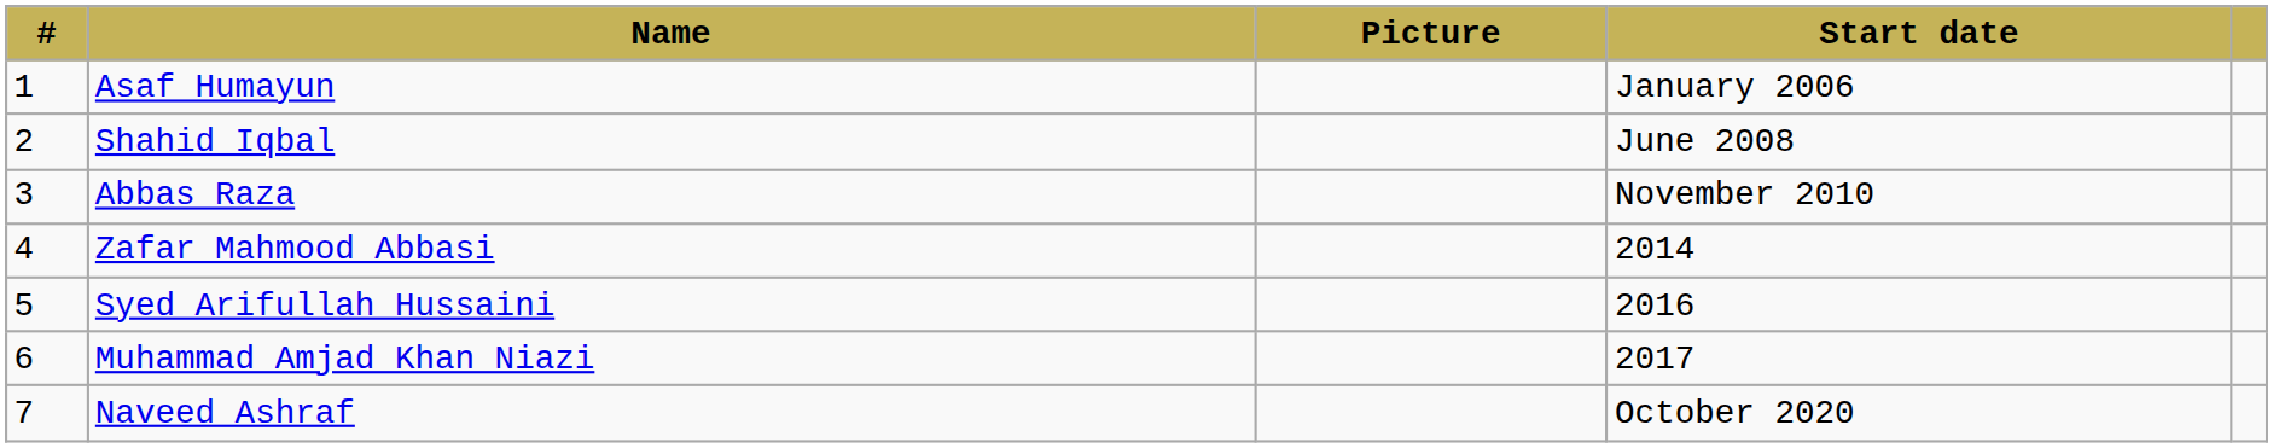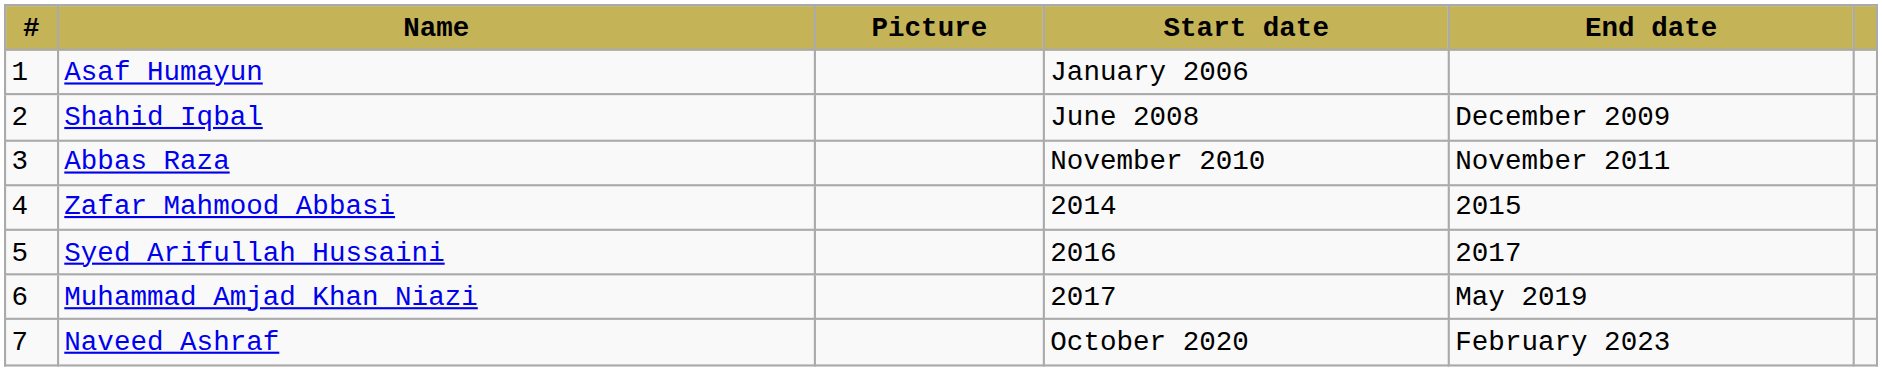 <table class="wikitable plainrowheaders" style="width:100%">
 <tr style="background:#C5B358; text-align:center;">
 <td><strong>#</strong></td>
 <td><strong>Name</strong></td>
 <td><strong>Picture</strong></td>
 <td><strong>Start date</strong></td>
+<td><strong>End date</strong></td>
 <td scope="col" class="unsortable"></td>
 </tr>
 <tr>
 <td>1</td>
 <td><a href='#'>Asaf Humayun</a></td>
 <td></td>
 <td>January 2006</td>
 <td></td>
+<td></td>
 </tr>
 <tr>
 <td>2</td>
 <td><a href='#'>Shahid Iqbal</a></td>
 <td></td>
 <td>June 2008</td>
+<td>December 2009</td>
 <td></td>
 </tr>
 <tr>
 <td>3</td>
 <td><a href='#'>Abbas Raza</a></td>
 <td></td>
 <td>November 2010</td>
+<td>November 2011</td>
 <td></td>
 </tr>
 <tr>
 <td>4</td>
 <td><a href='#'>Zafar Mahmood Abbasi</a></td>
 <td></td>
 <td>2014</td>
+<td>2015</td>
 <td></td>
 </tr>
 <tr>
 <td>5</td>
 <td><a href='#'>Syed Arifullah Hussaini</a></td>
 <td></td>
 <td>2016</td>
+<td>2017</td>
 <td></td>
 </tr>
 <tr>
 <td>6</td>
 <td><a href='#'>Muhammad Amjad Khan Niazi</a></td>
 <td></td>
 <td>2017</td>
+<td>May 2019</td>
 <td></td>
 </tr>
 <tr>
 <td>7</td>
 <td><a href='#'>Naveed Ashraf</a></td>
 <td></td>
 <td>October 2020</td>
+<td>February 2023</td>
 <td></td>
 </tr>
 </table>
